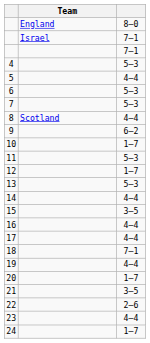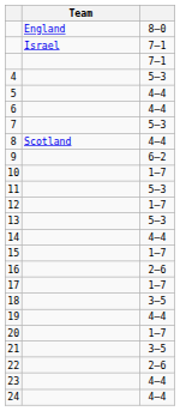 <table class="wikitable" style="text-align:center">
 <tr>
 <th></th>
 <th width=150>Team</th>
 <th width=40></th>
 </tr>
 <tr>
 <td></td>
 <td align=left> <a href='#'>England</a></td>
 <td>8–0</td>
 </tr>
 <tr>
 <td></td>
 <td align=left> <a href='#'>Israel</a></td>
 <td>7–1</td>
 </tr>
 <tr>
 <td></td>
 <td align=left></td>
 <td>7–1</td>
 </tr>
 <tr>
 <td>4</td>
 <td align=left></td>
 <td>5–3</td>
 </tr>
 <tr>
 <td>5</td>
 <td align=left></td>
 <td>4–4</td>
 </tr>
 <tr>
 <td>6</td>
 <td align=left></td>
-<td>5–3</td>
+<td>4–4</td>
 </tr>
 <tr>
 <td>7</td>
 <td align=left></td>
 <td>5–3</td>
 </tr>
 <tr>
 <td>8</td>
 <td align=left> <a href='#'>Scotland</a></td>
 <td>4–4</td>
 </tr>
 <tr>
 <td>9</td>
 <td align=left></td>
 <td>6–2</td>
 </tr>
 <tr>
 <td>10</td>
 <td align=left></td>
 <td>1–7</td>
 </tr>
 <tr>
 <td>11</td>
 <td align=left></td>
 <td>5–3</td>
 </tr>
 <tr>
 <td>12</td>
 <td align=left></td>
 <td>1–7</td>
 </tr>
 <tr>
 <td>13</td>
 <td align=left></td>
 <td>5–3</td>
 </tr>
 <tr>
 <td>14</td>
 <td align=left></td>
 <td>4–4</td>
 </tr>
 <tr>
 <td>15</td>
 <td align=left></td>
-<td>3–5</td>
+<td>1–7</td>
 </tr>
 <tr>
 <td>16</td>
 <td align=left></td>
-<td>4–4</td>
+<td>2–6</td>
 </tr>
 <tr>
 <td>17</td>
 <td align=left></td>
-<td>4–4</td>
+<td>1–7</td>
 </tr>
 <tr>
 <td>18</td>
 <td align=left></td>
-<td>7–1</td>
+<td>3–5</td>
 </tr>
 <tr>
 <td>19</td>
 <td align=left></td>
 <td>4–4</td>
 </tr>
 <tr>
 <td>20</td>
 <td align=left></td>
 <td>1–7</td>
 </tr>
 <tr>
 <td>21</td>
 <td align=left></td>
 <td>3–5</td>
 </tr>
 <tr>
 <td>22</td>
 <td align=left></td>
 <td>2–6</td>
 </tr>
 <tr>
 <td>23</td>
 <td align=left></td>
 <td>4–4</td>
 </tr>
 <tr>
 <td>24</td>
 <td align=left></td>
-<td>1–7</td>
+<td>4–4</td>
 </tr>
 </table>
